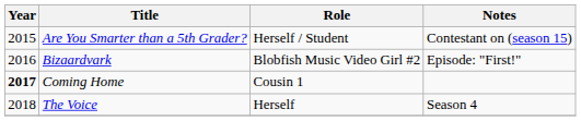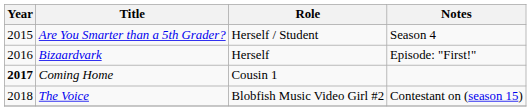 <table class="wikitable sortable">
 <tr>
 <th>Year</th>
 <th>Title</th>
 <th>Role</th>
 <th class="unsortable">Notes</th>
 </tr>
 <tr>
 <td>2015</td>
 <td><em><a href='#'>Are You Smarter than a 5th Grader?</a></em></td>
 <td>Herself / Student</td>
-<td>Contestant on (<a href='#'>season 15</a>)</td>
+<td>Season 4</td>
 </tr>
 <tr>
 <td>2016</td>
 <td><em><a href='#'>Bizaardvark</a></em></td>
-<td>Blobfish Music Video Girl #2</td>
+<td>Herself</td>
 <td>Episode: "First!"</td>
 </tr>
 <tr>
 <td><strong>2017</strong></td>
 <td><em>Coming Home</em></td>
 <td>Cousin 1</td>
 <td></td>
 </tr>
 <tr>
 <td>2018</td>
 <td><em><a href='#'>The Voice</a></em></td>
-<td>Herself</td>
-<td>Season 4</td>
+<td>Blobfish Music Video Girl #2</td>
+<td>Contestant on (<a href='#'>season 15</a>)</td>
 </tr>
 <tr>
 </tr>
 </table>
